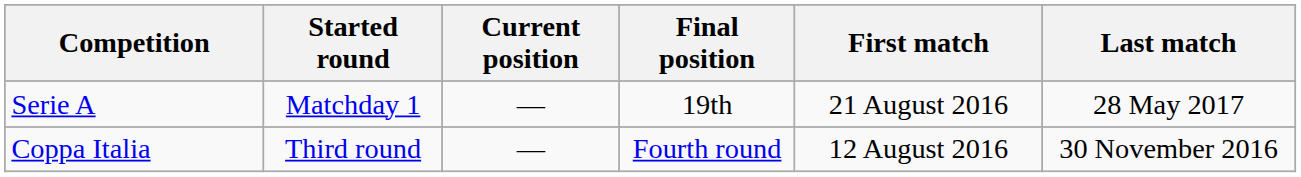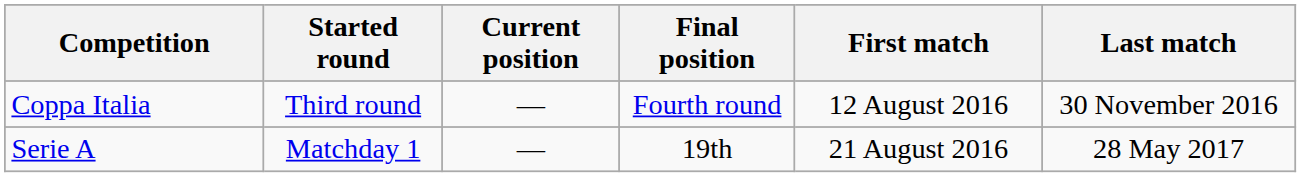 <table class="wikitable" style="text-align:center; width:730px;">
 <tr>
 <th style="text-align:center; width:150px;">Competition</th>
 <th style="text-align:center; width:100px;">Started round</th>
 <th style="text-align:center; width:100px;">Current <br> position</th>
 <th style="text-align:center; width:100px;">Final <br> position</th>
 <th style="text-align:center; width:150px;">First match</th>
 <th style="text-align:center; width:150px;">Last match</th>
 </tr>
 <tr>
+<td style="text-align:left;"><a href='#'>Coppa Italia</a></td>
+<td><a href='#'>Third round</a></td>
+<td>—</td>
+<td><a href='#'>Fourth round</a></td>
+<td>12 August 2016</td>
+<td>30 November 2016</td>
+</tr>
+<tr>
 <td style="text-align:left;"><a href='#'>Serie A</a></td>
 <td><a href='#'>Matchday 1</a></td>
 <td>—</td>
 <td>19th</td>
 <td>21 August 2016</td>
 <td>28 May 2017</td>
 </tr>
-<tr>
-<td style="text-align:left;"><a href='#'>Coppa Italia</a></td>
-<td><a href='#'>Third round</a></td>
-<td>—</td>
-<td><a href='#'>Fourth round</a></td>
-<td>12 August 2016</td>
-<td>30 November 2016</td>
-</tr>
 </table>
